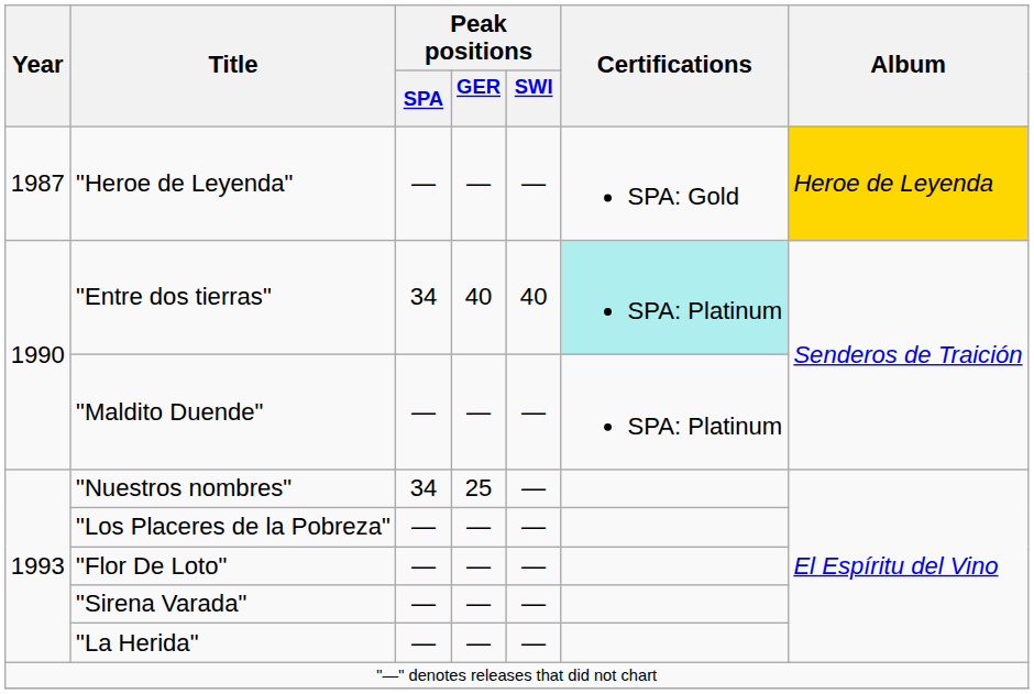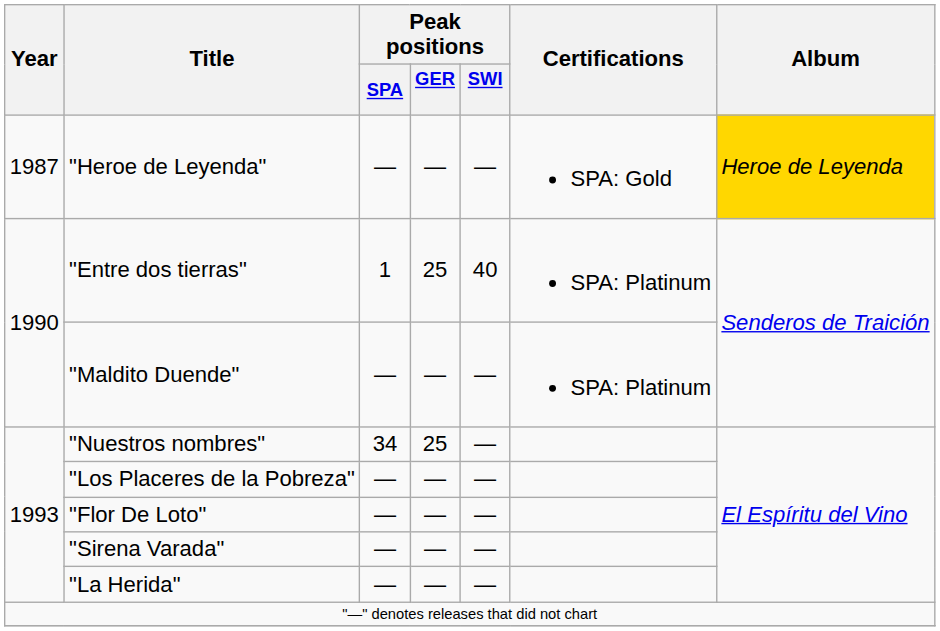 <table class="wikitable">
 <tr>
 <th rowspan="2">Year</th>
 <th rowspan="2">Title</th>
 <th colspan="3">Peak positions</th>
 <th rowspan="2">Certifications</th>
 <th rowspan="2">Album</th>
 </tr>
 <tr style="font-size:smaller;">
 <th width="30"><a href='#'>SPA</a></th>
 <th width="30"><a href='#'>GER</a><br><br></th>
 <th width="30"><a href='#'>SWI</a><br><br></th>
 </tr>
 <tr>
 <td>1987</td>
 <td>"Heroe de Leyenda"</td>
 <td align="center" >—</td>
 <td align="center" >—</td>
 <td align="center" >—</td>
 <td><br><ul><li>SPA: Gold</li></ul></td>
 <td style="background: gold;"><em>Heroe de Leyenda</em></td>
 </tr>
 <tr>
 <td rowspan="2">1990</td>
 <td>"Entre dos tierras"</td>
-<td align="center" >34</td>
+<td align="center" >1</td>
+<td align="center" >25</td>
 <td align="center" >40</td>
-<td align="center" >40</td>
-<td style="background: paleturquoise;"><br><ul><li>SPA: Platinum</li></ul></td>
+<td><br><ul><li>SPA: Platinum</li></ul></td>
 <td rowspan="2"><em><a href='#'>Senderos de Traición</a></em></td>
 </tr>
 <tr>
 <td>"Maldito Duende"</td>
 <td align="center" >—</td>
 <td align="center" >—</td>
 <td align="center" >—</td>
 <td><br><ul><li>SPA: Platinum</li></ul></td>
 </tr>
 <tr>
 <td rowspan=5>1993</td>
 <td>"Nuestros nombres"</td>
 <td align="center" >34</td>
 <td align="center" >25</td>
 <td align="center" >—</td>
 <td></td>
 <td rowspan="5"><em><a href='#'>El Espíritu del Vino</a></em></td>
 </tr>
 <tr>
 <td>"Los Placeres de la Pobreza"</td>
 <td align="center" >—</td>
 <td align="center" >—</td>
 <td align="center" >—</td>
 <td></td>
 </tr>
 <tr>
 <td>"Flor De Loto"</td>
 <td align="center" >—</td>
 <td align="center" >—</td>
 <td align="center" >—</td>
 <td></td>
 </tr>
 <tr>
 <td>"Sirena Varada"</td>
 <td align="center" >—</td>
 <td align="center" >—</td>
 <td align="center" >—</td>
 <td></td>
 </tr>
 <tr>
 <td>"La Herida"</td>
 <td align="center" >—</td>
 <td align="center" >—</td>
 <td align="center" >—</td>
 <td></td>
 </tr>
 <tr>
 <td colspan="7" align="center" style="font-size:8pt">"—" denotes releases that did not chart</td>
 </tr>
 <tr>
 </tr>
 </table>
